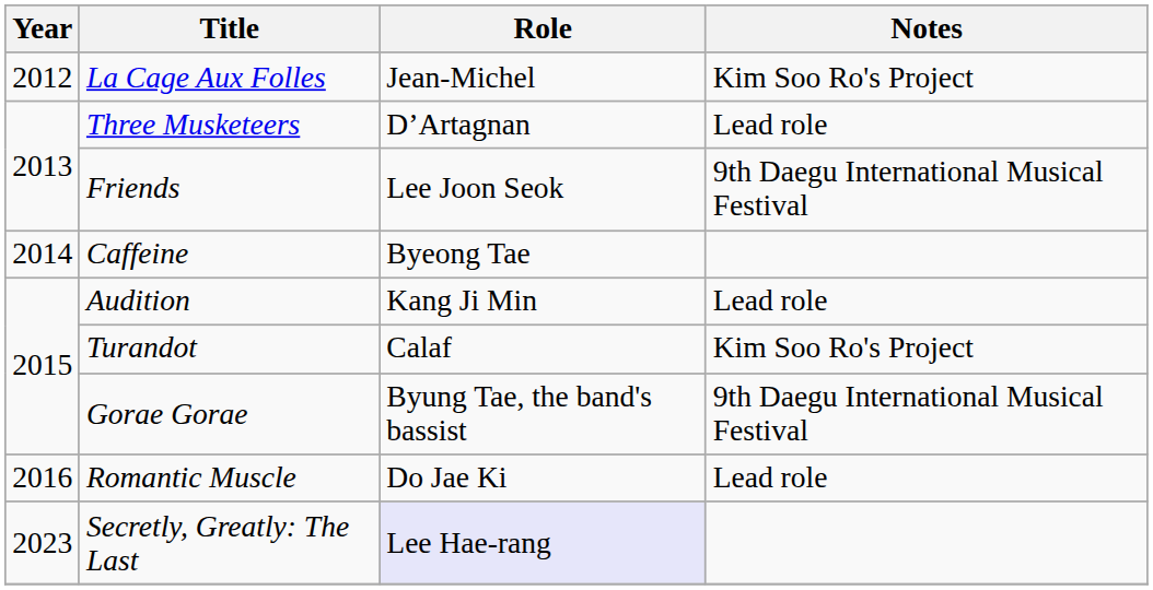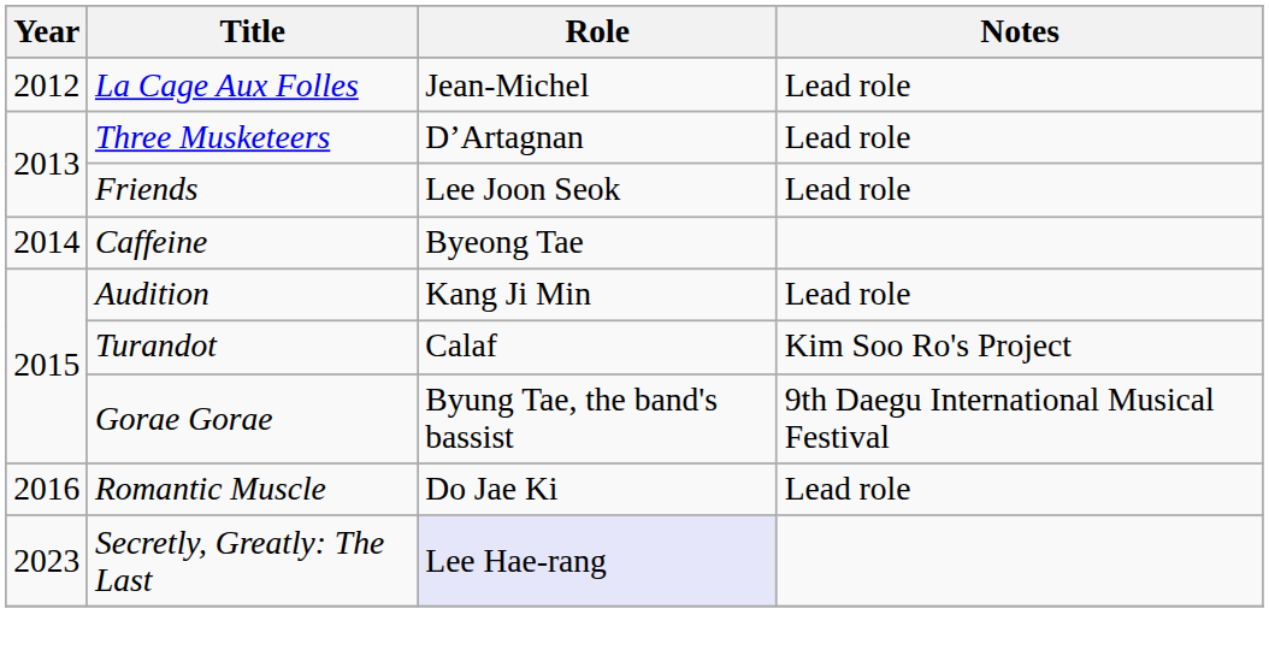 <table class="wikitable">
 <tr>
 <th>Year</th>
 <th>Title</th>
 <th>Role</th>
 <th>Notes</th>
 </tr>
 <tr>
 <td>2012</td>
 <td><em><a href='#'>La Cage Aux Folles</a></em></td>
 <td>Jean-Michel</td>
-<td>Kim Soo Ro's Project</td>
+<td>Lead role</td>
 </tr>
 <tr>
 <td rowspan="2">2013</td>
 <td><em><a href='#'>Three Musketeers</a></em></td>
 <td>D’Artagnan</td>
 <td>Lead role</td>
 </tr>
 <tr>
 <td><em>Friends</em></td>
 <td>Lee Joon Seok</td>
-<td>9th Daegu International Musical Festival</td>
+<td>Lead role</td>
 </tr>
 <tr>
 <td>2014</td>
 <td><em>Caffeine</em></td>
 <td>Byeong Tae</td>
 <td></td>
 </tr>
 <tr>
 <td rowspan="3">2015</td>
 <td><em>Audition</em></td>
 <td>Kang Ji Min</td>
 <td>Lead role</td>
 </tr>
 <tr>
 <td><em>Turandot</em></td>
 <td>Calaf</td>
 <td>Kim Soo Ro's Project</td>
 </tr>
 <tr>
 <td><em>Gorae Gorae</em></td>
 <td>Byung Tae, the band's bassist</td>
 <td>9th Daegu International Musical Festival</td>
 </tr>
 <tr>
 <td>2016</td>
 <td><em>Romantic Muscle</em></td>
 <td>Do Jae Ki</td>
 <td>Lead role</td>
 </tr>
 <tr>
 <td>2023</td>
 <td><em>Secretly, Greatly: The Last</em></td>
 <td style="background: lavender;">Lee Hae-rang</td>
 <td></td>
 </tr>
 <tr>
 </tr>
 </table>
